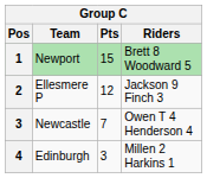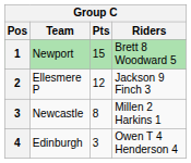 <table class="wikitable">
 <tr>
 <th colspan="4">Group C</th>
 </tr>
 <tr>
 <th width=20>Pos</th>
 <th width=80>Team</th>
 <th width=20>Pts</th>
 <th width=100>Riders</th>
 </tr>
 <tr style="background:#ACE1AF;">
 <th>1</th>
 <td>Newport</td>
 <td>15</td>
 <td>Brett 8<br>Woodward 5</td>
 </tr>
 <tr>
 <th>2</th>
 <td>Ellesmere P</td>
 <td>12</td>
 <td>Jackson 9<br>Finch 3</td>
 </tr>
 <tr>
 <th>3</th>
 <td>Newcastle</td>
-<td>7</td>
-<td>Owen T 4<br>Henderson 4</td>
+<td>8</td>
+<td>Millen 2<br>Harkins 1</td>
 </tr>
 <tr>
 <th>4</th>
 <td>Edinburgh</td>
 <td>3</td>
-<td>Millen 2<br>Harkins 1</td>
+<td>Owen T 4<br>Henderson 4</td>
 </tr>
 </table>
